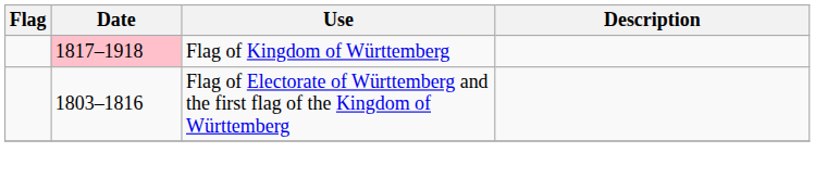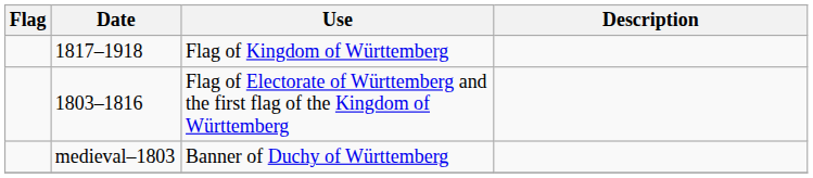 <table class="wikitable">
 <tr>
 <th>Flag</th>
 <th style="width:100px">Date</th>
 <th style="width:250px">Use</th>
 <th style="width:250px">Description</th>
 </tr>
 <tr>
 <td></td>
-<td style="background: pink;">1817–1918</td>
+<td>1817–1918</td>
 <td>Flag of <a href='#'>Kingdom of Württemberg</a></td>
 <td></td>
 </tr>
 <tr>
 <td></td>
 <td>1803–1816</td>
 <td>Flag of <a href='#'>Electorate of Württemberg</a> and the first flag of the <a href='#'>Kingdom of Württemberg</a></td>
 <td></td>
 </tr>
 <tr>
+<td></td>
+<td>medieval–1803</td>
+<td>Banner of <a href='#'>Duchy of Württemberg</a></td>
+<td></td>
+</tr>
+<tr>
 </tr>
 </table>
